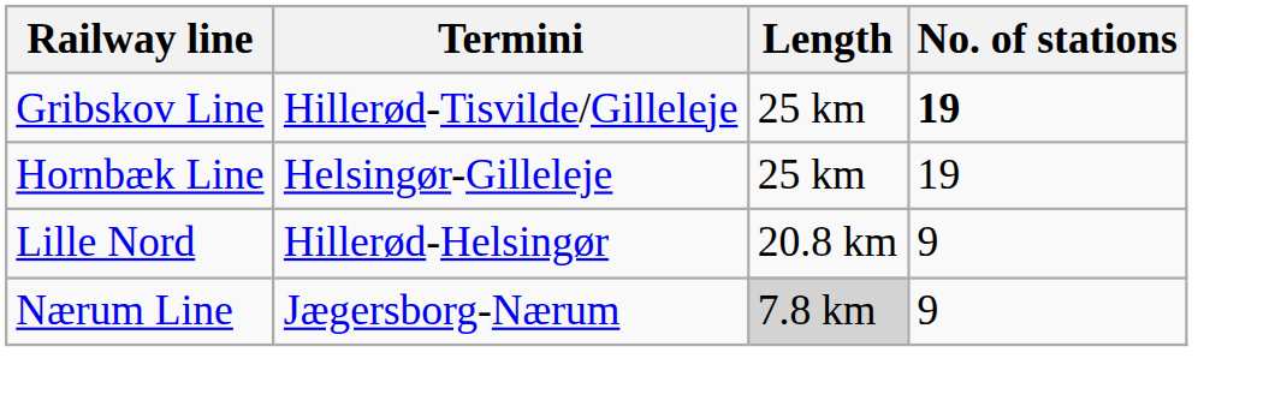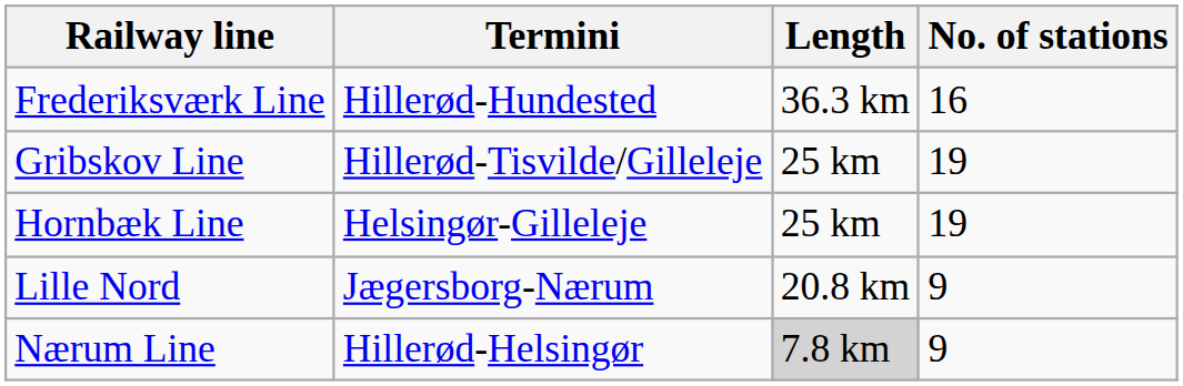 <table class=wikitable>
 <tr>
 <th>Railway line</th>
 <th>Termini</th>
 <th>Length</th>
 <th>No. of stations</th>
 </tr>
 <tr>
+<td><a href='#'>Frederiksværk Line</a></td>
+<td><a href='#'>Hillerød</a>-<a href='#'>Hundested</a></td>
+<td>36.3 km</td>
+<td>16</td>
+</tr>
+<tr>
 <td><a href='#'>Gribskov Line</a></td>
 <td><a href='#'>Hillerød</a>-<a href='#'>Tisvilde</a>/<a href='#'>Gilleleje</a></td>
 <td>25 km</td>
-<td><strong>19</strong></td>
+<td>19</td>
 </tr>
 <tr>
 <td><a href='#'>Hornbæk Line</a></td>
 <td><a href='#'>Helsingør</a>-<a href='#'>Gilleleje</a></td>
 <td>25 km</td>
 <td>19</td>
 </tr>
 <tr>
 <td><a href='#'>Lille Nord</a></td>
-<td><a href='#'>Hillerød</a>-<a href='#'>Helsingør</a></td>
+<td><a href='#'>Jægersborg</a>-<a href='#'>Nærum</a></td>
 <td>20.8 km</td>
 <td>9</td>
 </tr>
 <tr>
 <td><a href='#'>Nærum Line</a></td>
-<td><a href='#'>Jægersborg</a>-<a href='#'>Nærum</a></td>
+<td><a href='#'>Hillerød</a>-<a href='#'>Helsingør</a></td>
 <td style="background: lightgrey;">7.8 km</td>
 <td>9</td>
 </tr>
 </table>
